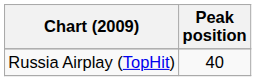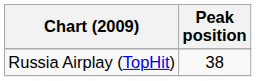 <table class="wikitable">
 <tr>
 <th>Chart (2009)</th>
 <th>Peak<br>position</th>
 </tr>
 <tr>
 </tr>
 <tr>
 </tr>
 <tr>
 </tr>
 <tr>
 <td>Russia Airplay (<a href='#'>TopHit</a>)</td>
-<td style="text-align:center;">40</td>
+<td style="text-align:center;">38</td>
 </tr>
 <tr>
 </tr>
 </table>
